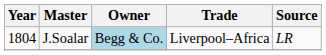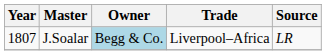 <table class=" wikitable">
 <tr>
 <th>Year</th>
 <th>Master</th>
 <th>Owner</th>
 <th>Trade</th>
 <th>Source</th>
 </tr>
 <tr>
-<td>1804</td>
+<td>1807</td>
 <td>J.Soalar</td>
 <td style="background: lightblue;">Begg & Co.</td>
 <td>Liverpool–Africa</td>
 <td><em>LR</em></td>
 </tr>
 <tr>
 </tr>
 </table>
